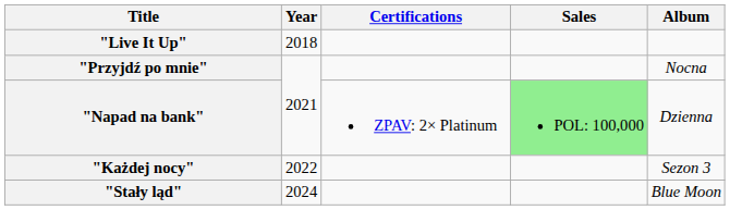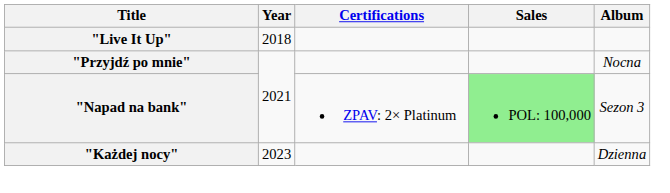 <table class="wikitable plainrowheaders" style="text-align:center;">
 <tr>
 <th scope="col" style="width:17em;">Title</th>
 <th scope="col" style="width:1em;">Year</th>
 <th scope="col" style="width:11.5em;"><a href='#'>Certifications</a></th>
 <th scope="col">Sales</th>
 <th scope="col">Album</th>
 </tr>
 <tr>
 <th scope="row">"Live It Up"<br></th>
 <td>2018</td>
 <td></td>
 <td></td>
 <td></td>
 </tr>
 <tr>
 <th scope="row">"Przyjdź po mnie"<br></th>
 <td rowspan="2">2021</td>
 <td></td>
 <td></td>
 <td><em>Nocna</em></td>
 </tr>
 <tr>
 <th scope="row">"Napad na bank"<br></th>
 <td><br><ul><li><a href='#'>ZPAV</a>: 2× Platinum</li></ul></td>
 <td style="background: lightgreen;"><br><ul><li>POL: 100,000</li></ul></td>
-<td><em>Dzienna</em></td>
+<td><em>Sezon 3</em></td>
 </tr>
 <tr>
 <th scope="row">"Każdej nocy"<br></th>
-<td>2022</td>
+<td>2023</td>
 <td></td>
 <td></td>
-<td><em>Sezon 3</em></td>
-</tr>
-<tr>
-<th scope="row">"Stały ląd"<br></th>
-<td>2024</td>
-<td></td>
-<td></td>
-<td><em>Blue Moon</em></td>
+<td><em>Dzienna</em></td>
 </tr>
 </table>
